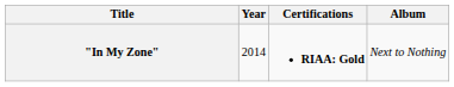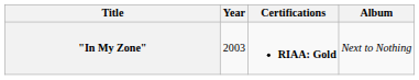 <table class="wikitable plainrowheaders" style="text-align:center;">
 <tr>
 <th scope="col" style="width:19em;">Title</th>
 <th scope="col">Year</th>
 <th>Certifications</th>
 <th scope="col">Album</th>
 </tr>
 <tr>
 <th scope="row">"In My Zone"<br></th>
-<td>2014</td>
+<td>2003</td>
 <td><strong><br><ul><li>RIAA: Gold</li></ul></strong></td>
 <td><em>Next to Nothing</em></td>
 </tr>
 </table>
